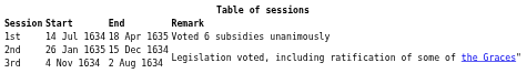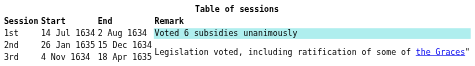 <table>
 <tr>
 <th colspan=4>Table of sessions</th>
 </tr>
 <tr>
 <th>Session</th>
 <th align=left>Start</th>
 <th align=left>End</th>
 <th align=left>Remark</th>
 </tr>
 <tr>
 <td>1st</td>
 <td>14 Jul 1634</td>
-<td>18 Apr 1635</td>
-<td>Voted 6 subsidies unanimously</td>
+<td>2 Aug 1634</td>
+<td style="background: paleturquoise;">Voted 6 subsidies unanimously</td>
 </tr>
 <tr>
 <td>2nd</td>
 <td>26 Jan 1635</td>
 <td>15 Dec 1634</td>
 <td rowspan=2>Legislation voted, including ratification of some of <a href='#'>the Graces</a>"</td>
 </tr>
 <tr>
 <td>3rd</td>
 <td>4 Nov 1634</td>
-<td>2 Aug 1634</td>
+<td>18 Apr 1635</td>
 </tr>
 </table>
